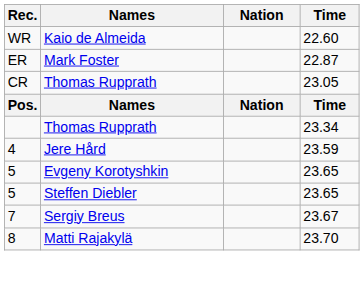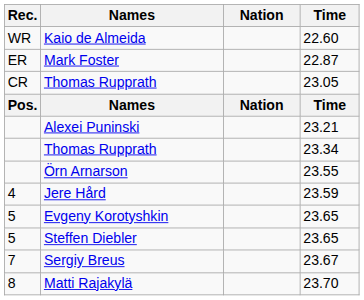 <table class=wikitable>
 <tr>
 <th width="30">Rec.</th>
 <th width="200">Names</th>
 <th width="80">Nation</th>
 <th width="60">Time</th>
 </tr>
 <tr>
 <td>WR</td>
 <td><a href='#'>Kaio de Almeida</a></td>
 <td></td>
 <td>22.60</td>
 </tr>
 <tr>
 <td>ER</td>
 <td><a href='#'>Mark Foster</a></td>
 <td></td>
 <td>22.87</td>
 </tr>
 <tr>
 <td>CR</td>
 <td><a href='#'>Thomas Rupprath</a></td>
 <td></td>
 <td>23.05</td>
 </tr>
 <tr>
 <th>Pos.</th>
 <th>Names</th>
 <th>Nation</th>
 <th>Time</th>
 </tr>
 <tr>
 <td></td>
+<td><a href='#'>Alexei Puninski</a></td>
+<td></td>
+<td>23.21</td>
+</tr>
+<tr>
+<td></td>
 <td><a href='#'>Thomas Rupprath</a></td>
 <td></td>
 <td>23.34</td>
+</tr>
+<tr>
+<td></td>
+<td><a href='#'>Örn Arnarson</a></td>
+<td></td>
+<td>23.55</td>
 </tr>
 <tr>
 <td>4</td>
 <td><a href='#'>Jere Hård</a></td>
 <td></td>
 <td>23.59</td>
 </tr>
 <tr>
 <td>5</td>
 <td><a href='#'>Evgeny Korotyshkin</a></td>
 <td></td>
 <td>23.65</td>
 </tr>
 <tr>
 <td>5</td>
 <td><a href='#'>Steffen Diebler</a></td>
 <td></td>
 <td>23.65</td>
 </tr>
 <tr>
 <td>7</td>
 <td><a href='#'>Sergiy Breus</a></td>
 <td></td>
 <td>23.67</td>
 </tr>
 <tr>
 <td>8</td>
 <td><a href='#'>Matti Rajakylä</a></td>
 <td></td>
 <td>23.70</td>
 </tr>
 </table>
